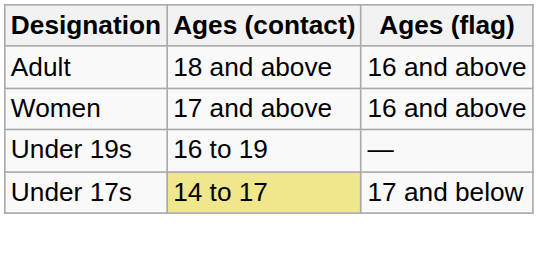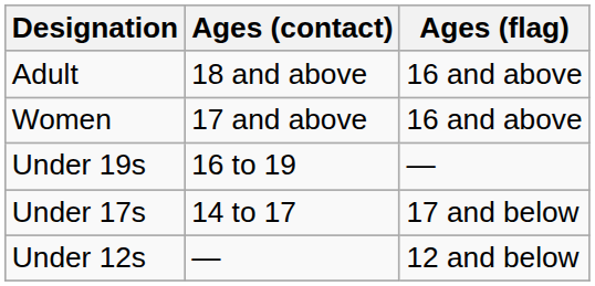 <table class="wikitable" border="1">
 <tr>
 <th scope="col">Designation</th>
 <th scope="col">Ages (contact)</th>
 <th scope="col">Ages (flag)</th>
 </tr>
 <tr>
 <td>Adult</td>
 <td>18 and above</td>
 <td>16 and above</td>
 </tr>
 <tr>
 <td>Women</td>
 <td>17 and above</td>
 <td>16 and above</td>
 </tr>
 <tr>
 <td>Under 19s</td>
 <td>16 to 19</td>
 <td>—</td>
 </tr>
 <tr>
 <td>Under 17s</td>
-<td style="background: khaki;">14 to 17</td>
+<td>14 to 17</td>
 <td>17 and below</td>
 </tr>
+<tr>
+<td>Under 12s</td>
+<td>—</td>
+<td>12 and below</td>
+</tr>
 </table>
